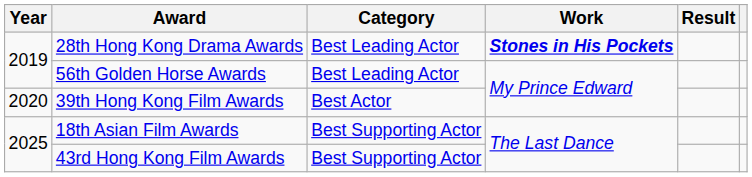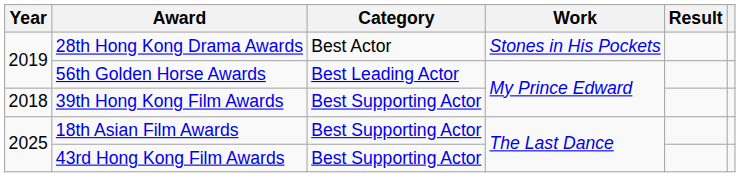 <table class="wikitable plainrowheaders">
 <tr>
 <th>Year</th>
 <th>Award</th>
 <th>Category</th>
 <th>Work</th>
 <th>Result</th>
 <th></th>
 </tr>
 <tr>
 <td rowspan="2">2019</td>
 <td><a href='#'>28th Hong Kong Drama Awards</a></td>
-<td><a href='#'>Best Leading Actor</a></td>
-<td><strong><em><a href='#'>Stones in His Pockets</a></em></strong></td>
+<td>Best Actor</td>
+<td><em><a href='#'>Stones in His Pockets</a></em></td>
 <td></td>
 <td></td>
 </tr>
 <tr>
 <td><a href='#'>56th Golden Horse Awards</a></td>
 <td><a href='#'>Best Leading Actor</a></td>
 <td rowspan="2"><em><a href='#'>My Prince Edward</a></em></td>
 <td></td>
 <td></td>
 </tr>
 <tr>
-<td>2020</td>
+<td>2018</td>
 <td><a href='#'>39th Hong Kong Film Awards</a></td>
-<td><a href='#'>Best Actor</a></td>
+<td><a href='#'>Best Supporting Actor</a></td>
 <td></td>
 <td></td>
 </tr>
 <tr>
 <td rowspan="2">2025</td>
 <td><a href='#'>18th Asian Film Awards</a></td>
 <td><a href='#'>Best Supporting Actor</a></td>
 <td rowspan="2"><em><a href='#'>The Last Dance</a></em></td>
 <td></td>
 <td></td>
 </tr>
 <tr>
 <td><a href='#'>43rd Hong Kong Film Awards</a></td>
 <td><a href='#'>Best Supporting Actor</a></td>
 <td></td>
 <td></td>
 </tr>
 </table>
